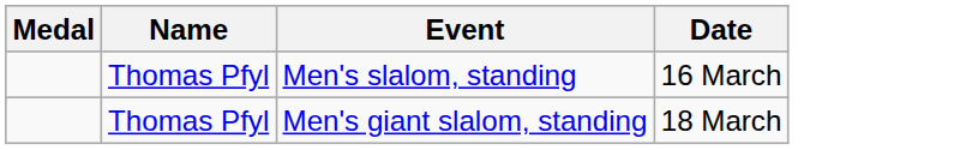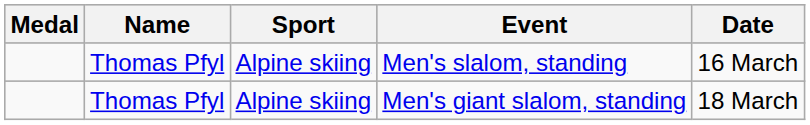 <table class="wikitable sortable" style="font-size:95%">
 <tr>
 <th>Medal</th>
 <th>Name</th>
+<th>Sport</th>
 <th>Event</th>
 <th>Date</th>
 </tr>
 <tr>
 <td></td>
 <td><a href='#'>Thomas Pfyl</a></td>
+<td><a href='#'>Alpine skiing</a></td>
 <td><a href='#'>Men's slalom, standing</a></td>
 <td>16 March</td>
 </tr>
 <tr>
 <td></td>
 <td><a href='#'>Thomas Pfyl</a></td>
+<td><a href='#'>Alpine skiing</a></td>
 <td><a href='#'>Men's giant slalom, standing</a></td>
 <td>18 March</td>
 </tr>
 </table>
